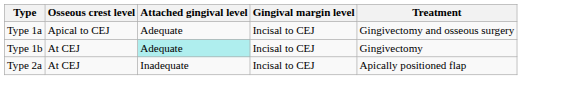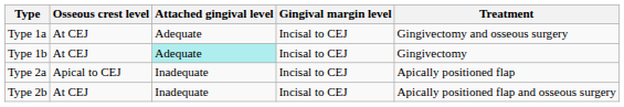 <table class="wikitable">
 <tr>
 <th>Type</th>
 <th>Osseous crest level</th>
 <th>Attached gingival level</th>
 <th>Gingival margin level</th>
 <th>Treatment</th>
 </tr>
 <tr>
 <td>Type 1a</td>
-<td>Apical to CEJ</td>
+<td>At CEJ</td>
 <td>Adequate</td>
 <td>Incisal to CEJ</td>
 <td>Gingivectomy and osseous surgery</td>
 </tr>
 <tr>
 <td>Type 1b</td>
 <td>At CEJ</td>
 <td style="background: paleturquoise;">Adequate</td>
 <td>Incisal to CEJ</td>
 <td>Gingivectomy</td>
 </tr>
 <tr>
 <td>Type 2a</td>
-<td>At CEJ</td>
+<td>Apical to CEJ</td>
 <td>Inadequate</td>
 <td>Incisal to CEJ</td>
 <td>Apically positioned flap</td>
 </tr>
+<tr>
+<td>Type 2b</td>
+<td>At CEJ</td>
+<td>Inadequate</td>
+<td>Incisal to CEJ</td>
+<td>Apically positioned flap and osseous surgery</td>
+</tr>
 </table>
